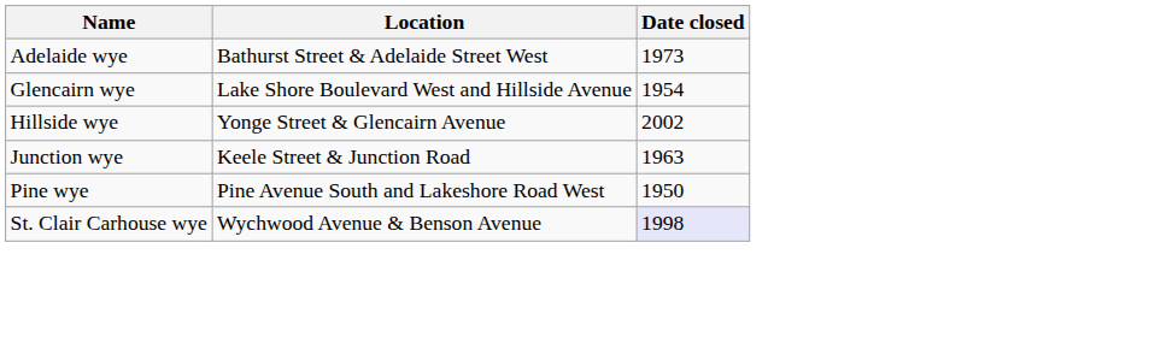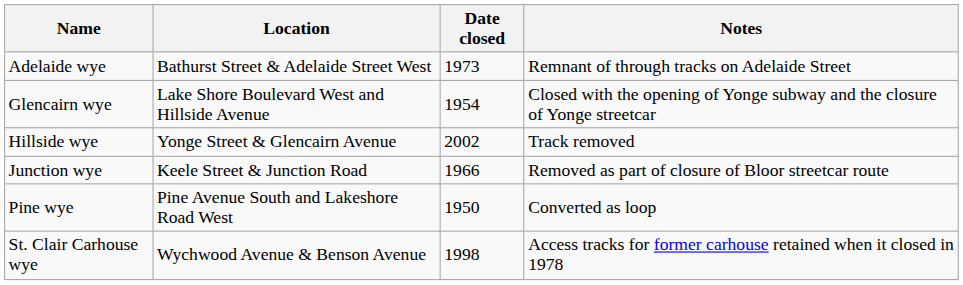 <table class=wikitable>
 <tr>
 <th>Name</th>
 <th>Location</th>
 <th>Date closed</th>
+<th>Notes</th>
 </tr>
 <tr>
 <td>Adelaide wye</td>
 <td>Bathurst Street & Adelaide Street West</td>
 <td>1973</td>
+<td>Remnant of through tracks on Adelaide Street</td>
 </tr>
 <tr>
 <td>Glencairn wye</td>
 <td>Lake Shore Boulevard West and Hillside Avenue</td>
 <td>1954</td>
+<td>Closed with the opening of Yonge subway and the closure of Yonge streetcar</td>
 </tr>
 <tr>
 <td>Hillside wye</td>
 <td>Yonge Street & Glencairn Avenue</td>
 <td>2002</td>
+<td>Track removed</td>
 </tr>
 <tr>
 <td>Junction wye</td>
 <td>Keele Street & Junction Road</td>
-<td>1963</td>
+<td>1966</td>
+<td>Removed as part of closure of Bloor streetcar route</td>
 </tr>
 <tr>
 <td>Pine wye</td>
 <td>Pine Avenue South and Lakeshore Road West</td>
 <td>1950</td>
+<td>Converted as loop</td>
 </tr>
 <tr>
 <td>St. Clair Carhouse wye</td>
 <td>Wychwood Avenue & Benson Avenue</td>
-<td style="background: lavender;">1998</td>
+<td>1998</td>
+<td>Access tracks for <a href='#'>former carhouse</a> retained when it closed in 1978</td>
 </tr>
 </table>
